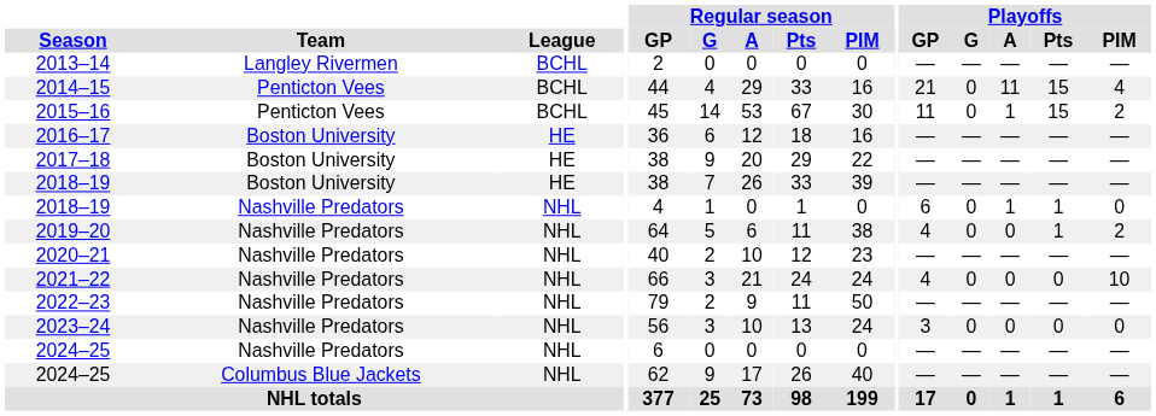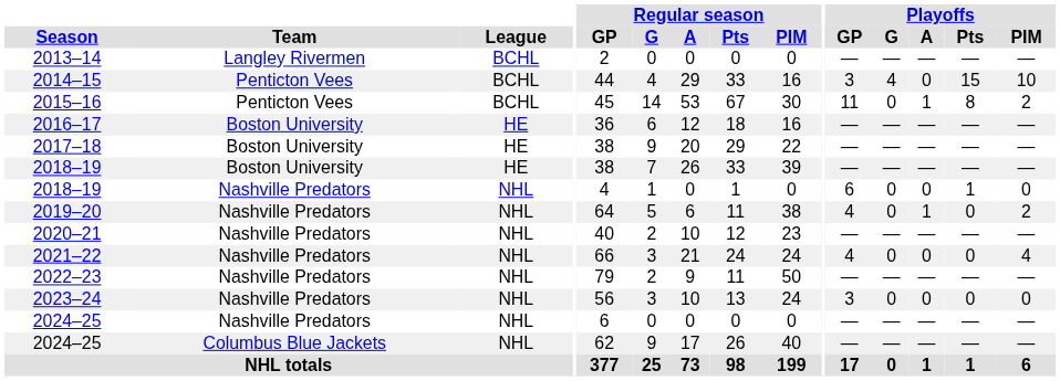 <table border="0" cellpadding="1" cellspacing="0" style="text-align:center; width:60em">
 <tr bgcolor="#e0e0e0">
 <th colspan="3" bgcolor="#ffffff"></th>
 <th rowspan="99" bgcolor="#ffffff"></th>
 <th colspan="5"><a href='#'>Regular season</a></th>
 <th rowspan="99" bgcolor="#ffffff"></th>
 <th colspan="5"><a href='#'>Playoffs</a></th>
 </tr>
 <tr bgcolor="#e0e0e0">
 <th><a href='#'>Season</a></th>
 <th>Team</th>
 <th>League</th>
 <th>GP</th>
 <th><a href='#'>G</a></th>
 <th><a href='#'>A</a></th>
 <th><a href='#'>Pts</a></th>
 <th><a href='#'>PIM</a></th>
 <th>GP</th>
 <th>G</th>
 <th>A</th>
 <th>Pts</th>
 <th>PIM</th>
 </tr>
 <tr>
 <td><a href='#'>2013–14</a></td>
 <td><a href='#'>Langley Rivermen</a></td>
 <td><a href='#'>BCHL</a></td>
 <td>2</td>
 <td>0</td>
 <td>0</td>
 <td>0</td>
 <td>0</td>
 <td>—</td>
 <td>—</td>
 <td>—</td>
 <td>—</td>
 <td>—</td>
 </tr>
 <tr bgcolor="#f0f0f0">
 <td><a href='#'>2014–15</a></td>
 <td><a href='#'>Penticton Vees</a></td>
 <td>BCHL</td>
 <td>44</td>
 <td>4</td>
 <td>29</td>
 <td>33</td>
 <td>16</td>
-<td>21</td>
+<td>3</td>
+<td>4</td>
 <td>0</td>
-<td>11</td>
 <td>15</td>
-<td>4</td>
+<td>10</td>
 </tr>
 <tr>
 <td><a href='#'>2015–16</a></td>
 <td>Penticton Vees</td>
 <td>BCHL</td>
 <td>45</td>
 <td>14</td>
 <td>53</td>
 <td>67</td>
 <td>30</td>
 <td>11</td>
 <td>0</td>
 <td>1</td>
-<td>15</td>
+<td>8</td>
 <td>2</td>
 </tr>
 <tr bgcolor="#f0f0f0">
 <td><a href='#'>2016–17</a></td>
 <td><a href='#'>Boston University</a></td>
 <td><a href='#'>HE</a></td>
 <td>36</td>
 <td>6</td>
 <td>12</td>
 <td>18</td>
 <td>16</td>
 <td>—</td>
 <td>—</td>
 <td>—</td>
 <td>—</td>
 <td>—</td>
 </tr>
 <tr>
 <td><a href='#'>2017–18</a></td>
 <td>Boston University</td>
 <td>HE</td>
 <td>38</td>
 <td>9</td>
 <td>20</td>
 <td>29</td>
 <td>22</td>
 <td>—</td>
 <td>—</td>
 <td>—</td>
 <td>—</td>
 <td>—</td>
 </tr>
 <tr bgcolor="#f0f0f0">
 <td><a href='#'>2018–19</a></td>
 <td>Boston University</td>
 <td>HE</td>
 <td>38</td>
 <td>7</td>
 <td>26</td>
 <td>33</td>
 <td>39</td>
 <td>—</td>
 <td>—</td>
 <td>—</td>
 <td>—</td>
 <td>—</td>
 </tr>
 <tr>
 <td><a href='#'>2018–19</a></td>
 <td><a href='#'>Nashville Predators</a></td>
 <td><a href='#'>NHL</a></td>
 <td>4</td>
 <td>1</td>
 <td>0</td>
 <td>1</td>
 <td>0</td>
 <td>6</td>
 <td>0</td>
-<td>1</td>
+<td>0</td>
 <td>1</td>
 <td>0</td>
 </tr>
 <tr bgcolor="#f0f0f0">
 <td><a href='#'>2019–20</a></td>
 <td>Nashville Predators</td>
 <td>NHL</td>
 <td>64</td>
 <td>5</td>
 <td>6</td>
 <td>11</td>
 <td>38</td>
 <td>4</td>
 <td>0</td>
+<td>1</td>
 <td>0</td>
-<td>1</td>
 <td>2</td>
 </tr>
 <tr>
 <td><a href='#'>2020–21</a></td>
 <td>Nashville Predators</td>
 <td>NHL</td>
 <td>40</td>
 <td>2</td>
 <td>10</td>
 <td>12</td>
 <td>23</td>
 <td>—</td>
 <td>—</td>
 <td>—</td>
 <td>—</td>
 <td>—</td>
 </tr>
 <tr bgcolor="#f0f0f0">
 <td><a href='#'>2021–22</a></td>
 <td>Nashville Predators</td>
 <td>NHL</td>
 <td>66</td>
 <td>3</td>
 <td>21</td>
 <td>24</td>
 <td>24</td>
 <td>4</td>
 <td>0</td>
 <td>0</td>
 <td>0</td>
-<td>10</td>
+<td>4</td>
 </tr>
 <tr>
 <td><a href='#'>2022–23</a></td>
 <td>Nashville Predators</td>
 <td>NHL</td>
 <td>79</td>
 <td>2</td>
 <td>9</td>
 <td>11</td>
 <td>50</td>
 <td>—</td>
 <td>—</td>
 <td>—</td>
 <td>—</td>
 <td>—</td>
 </tr>
 <tr bgcolor="#f0f0f0">
 <td><a href='#'>2023–24</a></td>
 <td>Nashville Predators</td>
 <td>NHL</td>
 <td>56</td>
 <td>3</td>
 <td>10</td>
 <td>13</td>
 <td>24</td>
 <td>3</td>
 <td>0</td>
 <td>0</td>
 <td>0</td>
 <td>0</td>
 </tr>
 <tr>
 <td><a href='#'>2024–25</a></td>
 <td>Nashville Predators</td>
 <td>NHL</td>
 <td>6</td>
 <td>0</td>
 <td>0</td>
 <td>0</td>
 <td>0</td>
 <td>—</td>
 <td>—</td>
 <td>—</td>
 <td>—</td>
 <td>—</td>
 </tr>
 <tr bgcolor="#f0f0f0">
 <td>2024–25</td>
 <td><a href='#'>Columbus Blue Jackets</a></td>
 <td>NHL</td>
 <td>62</td>
 <td>9</td>
 <td>17</td>
 <td>26</td>
 <td>40</td>
 <td>—</td>
 <td>—</td>
 <td>—</td>
 <td>—</td>
 <td>—</td>
 </tr>
 <tr bgcolor="#e0e0e0">
 <th colspan="3">NHL totals</th>
 <th>377</th>
 <th>25</th>
 <th>73</th>
 <th>98</th>
 <th>199</th>
 <th>17</th>
 <th>0</th>
 <th>1</th>
 <th>1</th>
 <th>6</th>
 </tr>
 </table>
